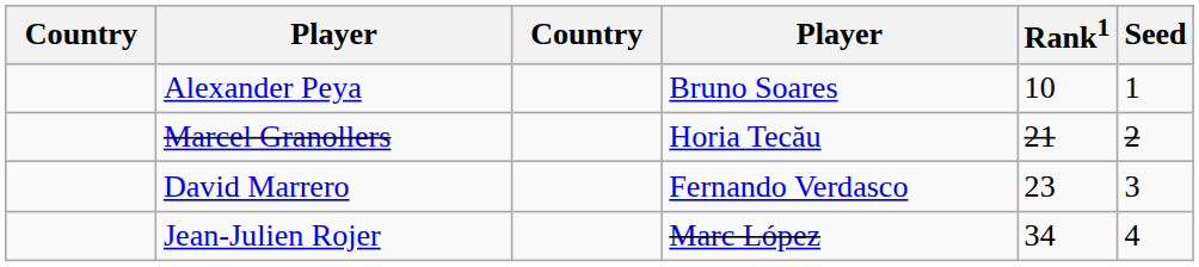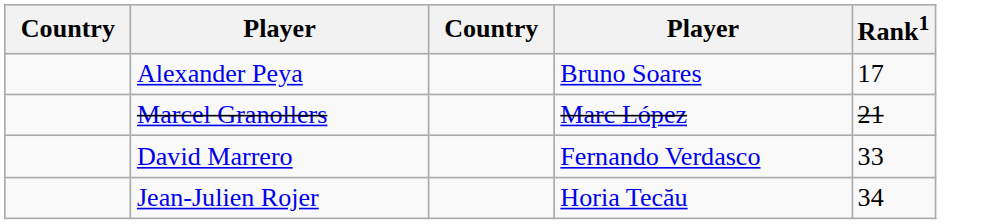 <table class="sortable wikitable">
 <tr>
 <th width="70">Country</th>
 <th width="175">Player</th>
 <th width="70">Country</th>
 <th width="175">Player</th>
 <th>Rank<sup>1</sup></th>
-<th>Seed</th>
 </tr>
 <tr>
 <td></td>
 <td><a href='#'>Alexander Peya</a></td>
 <td></td>
 <td><a href='#'>Bruno Soares</a></td>
-<td>10</td>
-<td>1</td>
+<td>17</td>
 </tr>
 <tr>
 <td><s></s></td>
 <td><s><a href='#'>Marcel Granollers</a></s></td>
 <td><s></s></td>
-<td><a href='#'>Horia Tecău</a></td>
+<td><s><a href='#'>Marc López</a></s></td>
 <td><s>21</s></td>
-<td><s>2</s></td>
 </tr>
 <tr>
 <td></td>
 <td><a href='#'>David Marrero</a></td>
 <td></td>
 <td><a href='#'>Fernando Verdasco</a></td>
-<td>23</td>
-<td>3</td>
+<td>33</td>
 </tr>
 <tr>
 <td></td>
 <td><a href='#'>Jean-Julien Rojer</a></td>
 <td></td>
-<td><s><a href='#'>Marc López</a></s></td>
+<td><a href='#'>Horia Tecău</a></td>
 <td>34</td>
-<td>4</td>
 </tr>
 </table>
